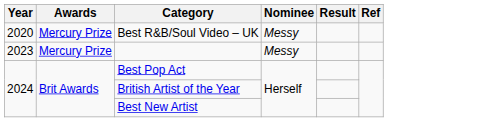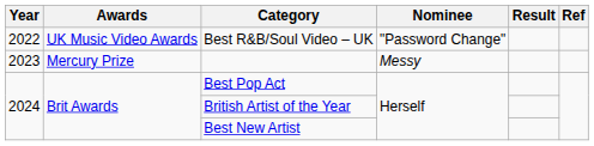 <table class=wikitable>
 <tr>
 <th>Year</th>
 <th>Awards</th>
 <th>Category</th>
 <th>Nominee</th>
 <th>Result</th>
 <th>Ref</th>
 </tr>
 <tr>
-<td>2020</td>
-<td><a href='#'>Mercury Prize</a></td>
+<td>2022</td>
+<td><a href='#'>UK Music Video Awards</a></td>
 <td>Best R&B/Soul Video – UK</td>
-<td><em>Messy</em></td>
+<td>"Password Change"</td>
 <td></td>
 <td></td>
 </tr>
 <tr>
 <td>2023</td>
 <td><a href='#'>Mercury Prize</a></td>
 <td></td>
 <td><em>Messy</em></td>
 <td></td>
 <td></td>
 </tr>
 <tr>
 <td rowspan="3">2024</td>
 <td rowspan="3"><a href='#'>Brit Awards</a></td>
 <td><a href='#'>Best Pop Act</a></td>
 <td rowspan="3">Herself</td>
 <td></td>
 <td rowspan="3"></td>
 </tr>
 <tr>
 <td><a href='#'>British Artist of the Year</a></td>
 <td></td>
 </tr>
 <tr>
 <td><a href='#'>Best New Artist</a></td>
 <td></td>
 </tr>
 </table>
